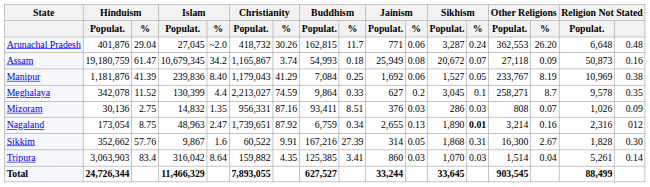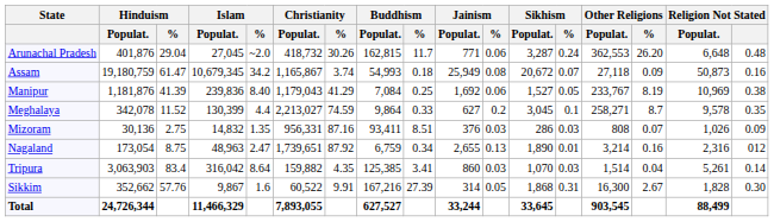 <table class="sortable wikitable" style="font-size:0.9em; text-align:right; background:#fff; min-width:70%;">
 <tr>
 <th>State</th>
 <th colspan="2">Hinduism</th>
 <th colspan="2">Islam</th>
 <th colspan="2">Christianity</th>
 <th colspan="2">Buddhism</th>
 <th colspan="2">Jainism</th>
 <th colspan="2">Sikhism</th>
 <th colspan="2">Other Religions</th>
 <th colspan="2">Religion Not Stated</th>
 </tr>
 <tr>
 <th></th>
 <th>Populat.</th>
 <th>%</th>
 <th>Populat.</th>
 <th>%</th>
 <th>Populat.</th>
 <th>%</th>
 <th>Populat.</th>
 <th>%</th>
 <th>Populat.</th>
 <th>%</th>
 <th>Populat.</th>
 <th>%</th>
 <th>Populat.</th>
 <th>%</th>
 <th>Populat.</th>
 <th></th>
 </tr>
 <tr>
 <td style="background:#f7f7fe;text-align:left;"><a href='#'>Arunachal Pradesh</a></td>
 <td>401,876</td>
 <td>29.04</td>
 <td>27,045</td>
 <td>~2.0</td>
 <td>418,732</td>
 <td>30.26</td>
 <td>162,815</td>
 <td>11.7</td>
 <td>771</td>
 <td>0.06</td>
 <td>3,287</td>
 <td>0.24</td>
 <td>362,553</td>
 <td>26.20</td>
 <td>6,648</td>
 <td>0.48</td>
 </tr>
 <tr>
 <td style="background:#f7f7fe;text-align:left;"><a href='#'>Assam</a></td>
 <td>19,180,759</td>
 <td>61.47</td>
 <td>10,679,345</td>
 <td>34.2</td>
 <td>1,165,867</td>
 <td>3.74</td>
 <td>54,993</td>
 <td>0.18</td>
 <td>25,949</td>
 <td>0.08</td>
 <td>20,672</td>
 <td>0.07</td>
 <td>27,118</td>
 <td>0.09</td>
 <td>50,873</td>
 <td>0.16</td>
 </tr>
 <tr>
 <td style="background:#f7f7fe;text-align:left;"><a href='#'>Manipur</a></td>
 <td>1,181,876</td>
 <td>41.39</td>
 <td>239,836</td>
 <td>8.40</td>
 <td>1,179,043</td>
 <td>41.29</td>
 <td>7,084</td>
 <td>0.25</td>
 <td>1,692</td>
 <td>0.06</td>
 <td>1,527</td>
 <td>0.05</td>
 <td>233,767</td>
 <td>8.19</td>
 <td>10,969</td>
 <td>0.38</td>
 </tr>
 <tr>
 <td style="background:#f7f7fe;text-align:left;"><a href='#'>Meghalaya</a></td>
 <td>342,078</td>
 <td>11.52</td>
 <td>130,399</td>
 <td>4.4</td>
 <td>2,213,027</td>
 <td>74.59</td>
 <td>9,864</td>
 <td>0.33</td>
 <td>627</td>
 <td>0.2</td>
 <td>3,045</td>
 <td>0.1</td>
 <td>258,271</td>
 <td>8.7</td>
 <td>9,578</td>
 <td>0.35</td>
 </tr>
 <tr>
 <td style="background:#f7f7fe;text-align:left;"><a href='#'>Mizoram</a></td>
 <td>30,136</td>
 <td>2.75</td>
 <td>14,832</td>
 <td>1.35</td>
 <td>956,331</td>
 <td>87.16</td>
 <td>93,411</td>
 <td>8.51</td>
 <td>376</td>
 <td>0.03</td>
 <td>286</td>
 <td>0.03</td>
 <td>808</td>
 <td>0.07</td>
 <td>1,026</td>
 <td>0.09</td>
 </tr>
 <tr>
 <td style="background:#f7f7fe;text-align:left;"><a href='#'>Nagaland</a></td>
 <td>173,054</td>
 <td>8.75</td>
 <td>48,963</td>
 <td>2.47</td>
 <td>1,739,651</td>
 <td>87.92</td>
 <td>6,759</td>
 <td>0.34</td>
 <td>2,655</td>
 <td>0.13</td>
 <td>1,890</td>
-<td><strong>0.01</strong></td>
+<td>0.01</td>
 <td>3,214</td>
 <td>0.16</td>
 <td>2,316</td>
 <td>012</td>
+</tr>
+<tr>
+<td style="background:#f7f7fe;text-align:left;"><a href='#'>Tripura</a></td>
+<td>3,063,903</td>
+<td>83.4</td>
+<td>316,042</td>
+<td>8.64</td>
+<td>159,882</td>
+<td>4.35</td>
+<td>125,385</td>
+<td>3.41</td>
+<td>860</td>
+<td>0.03</td>
+<td>1,070</td>
+<td>0.03</td>
+<td>1,514</td>
+<td>0.04</td>
+<td>5,261</td>
+<td>0.14</td>
 </tr>
 <tr>
 <td style="background:#f7f7fe;text-align:left;"><a href='#'>Sikkim</a></td>
 <td>352,662</td>
 <td>57.76</td>
 <td>9,867</td>
 <td>1.6</td>
 <td>60,522</td>
 <td>9.91</td>
 <td>167,216</td>
 <td>27.39</td>
 <td>314</td>
 <td>0.05</td>
 <td>1,868</td>
 <td>0.31</td>
 <td>16,300</td>
 <td>2.67</td>
 <td>1,828</td>
 <td>0.30</td>
 </tr>
 <tr>
-<td style="background:#f7f7fe;text-align:left;"><a href='#'>Tripura</a></td>
-<td>3,063,903</td>
-<td>83.4</td>
-<td>316,042</td>
-<td>8.64</td>
-<td>159,882</td>
-<td>4.35</td>
-<td>125,385</td>
-<td>3.41</td>
-<td>860</td>
-<td>0.03</td>
-<td>1,070</td>
-<td>0.03</td>
-<td>1,514</td>
-<td>0.04</td>
-<td>5,261</td>
-<td>0.14</td>
-</tr>
-<tr>
 <td style="background:#f7f7fe;text-align:left;"><strong>Total</strong></td>
 <td><strong>24,726,344</strong></td>
 <td></td>
 <td><strong>11,466,329</strong></td>
 <td></td>
 <td><strong>7,893,055</strong></td>
 <td></td>
 <td><strong>627,527</strong></td>
 <td></td>
 <td><strong>33,244</strong></td>
 <td></td>
 <td><strong>33,645</strong></td>
 <td></td>
 <td><strong>903,545</strong></td>
 <td></td>
 <td><strong>88,499</strong></td>
 <td></td>
 </tr>
 </table>
